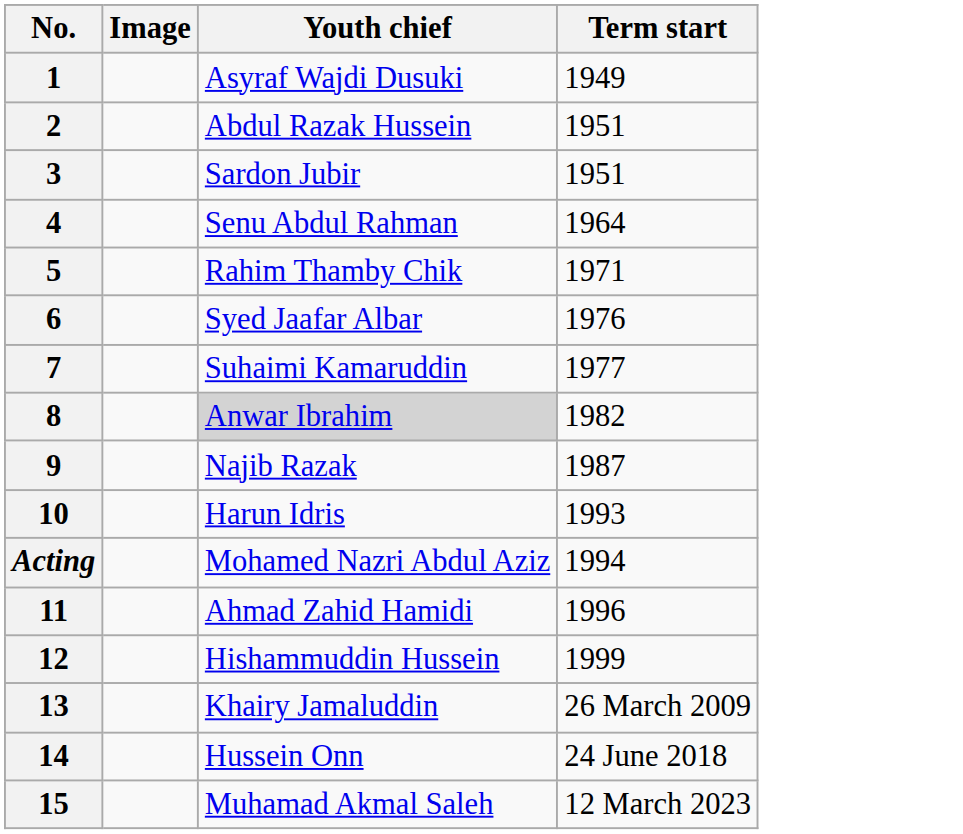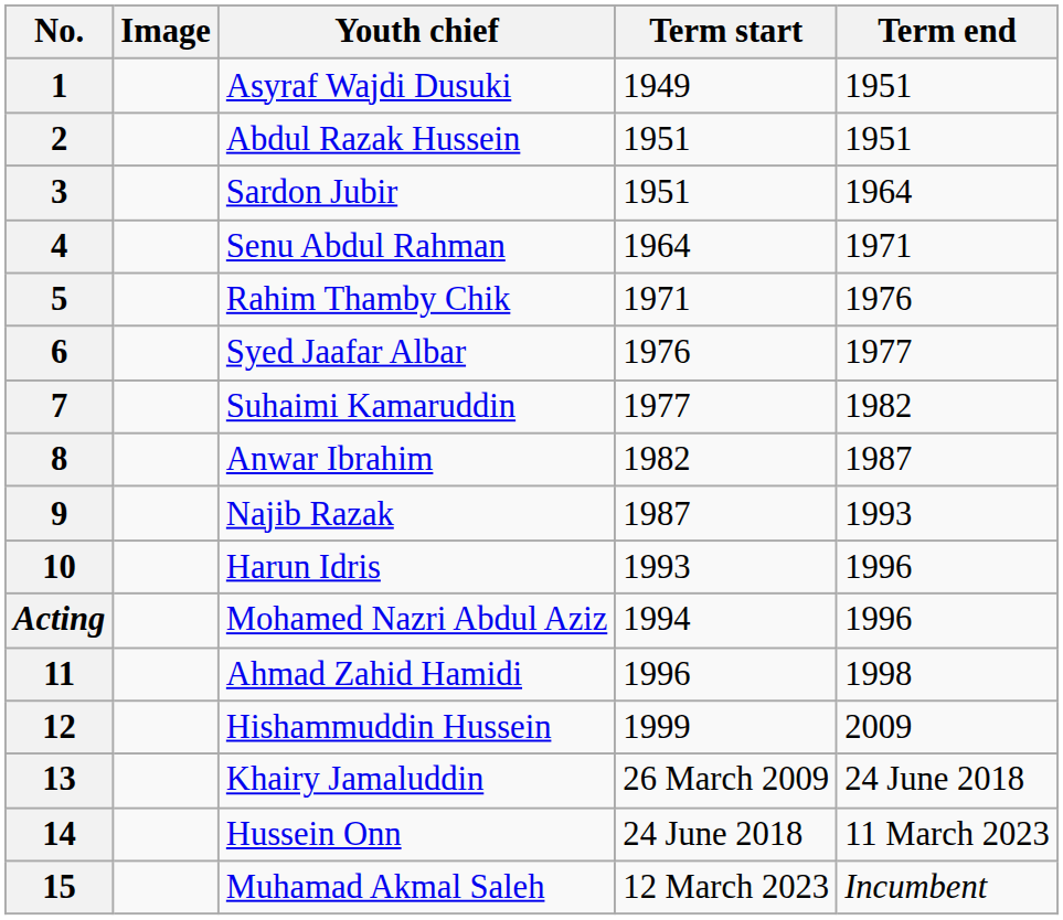 <table class="wikitable">
 <tr>
 <th>No.</th>
 <th>Image</th>
 <th>Youth chief</th>
 <th>Term start</th>
+<th>Term end</th>
 </tr>
 <tr>
 <th>1</th>
 <td></td>
 <td><a href='#'>Asyraf Wajdi Dusuki</a></td>
 <td>1949</td>
+<td>1951</td>
 </tr>
 <tr>
 <th>2</th>
 <td></td>
 <td><a href='#'>Abdul Razak Hussein</a></td>
+<td>1951</td>
 <td>1951</td>
 </tr>
 <tr>
 <th>3</th>
 <td></td>
 <td><a href='#'>Sardon Jubir</a></td>
 <td>1951</td>
+<td>1964</td>
 </tr>
 <tr>
 <th>4</th>
 <td></td>
 <td><a href='#'>Senu Abdul Rahman</a></td>
 <td>1964</td>
+<td>1971</td>
 </tr>
 <tr>
 <th>5</th>
 <td></td>
 <td><a href='#'>Rahim Thamby Chik</a></td>
 <td>1971</td>
+<td>1976</td>
 </tr>
 <tr>
 <th>6</th>
 <td></td>
 <td><a href='#'>Syed Jaafar Albar</a></td>
 <td>1976</td>
+<td>1977</td>
 </tr>
 <tr>
 <th>7</th>
 <td></td>
 <td><a href='#'>Suhaimi Kamaruddin</a></td>
 <td>1977</td>
+<td>1982</td>
 </tr>
 <tr>
 <th>8</th>
 <td></td>
-<td style="background: lightgrey;"><a href='#'>Anwar Ibrahim</a></td>
+<td><a href='#'>Anwar Ibrahim</a></td>
 <td>1982</td>
+<td>1987</td>
 </tr>
 <tr>
 <th>9</th>
 <td></td>
 <td><a href='#'>Najib Razak</a></td>
 <td>1987</td>
+<td>1993</td>
 </tr>
 <tr>
 <th>10</th>
 <td></td>
 <td><a href='#'>Harun Idris</a></td>
 <td>1993</td>
+<td>1996</td>
 </tr>
 <tr>
 <th><em>Acting</em></th>
 <td></td>
 <td><a href='#'>Mohamed Nazri Abdul Aziz</a></td>
 <td>1994</td>
+<td>1996</td>
 </tr>
 <tr>
 <th>11</th>
 <td></td>
 <td><a href='#'>Ahmad Zahid Hamidi</a></td>
 <td>1996</td>
+<td>1998</td>
 </tr>
 <tr>
 <th>12</th>
 <td></td>
 <td><a href='#'>Hishammuddin Hussein</a></td>
 <td>1999</td>
+<td>2009</td>
 </tr>
 <tr>
 <th>13</th>
 <td></td>
 <td><a href='#'>Khairy Jamaluddin</a></td>
 <td>26 March 2009</td>
+<td>24 June 2018</td>
 </tr>
 <tr>
 <th>14</th>
 <td></td>
 <td><a href='#'>Hussein Onn</a></td>
 <td>24 June 2018</td>
+<td>11 March 2023</td>
 </tr>
 <tr>
 <th>15</th>
 <td></td>
 <td><a href='#'>Muhamad Akmal Saleh</a></td>
 <td>12 March 2023</td>
+<td><em>Incumbent</em></td>
 </tr>
 </table>
